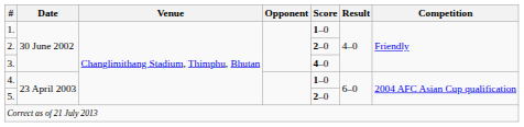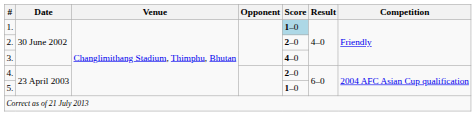 <table class="wikitable" style="font-size:95%;">
 <tr>
 <th>#</th>
 <th>Date</th>
 <th>Venue</th>
 <th>Opponent</th>
 <th>Score</th>
 <th>Result</th>
 <th>Competition</th>
 </tr>
 <tr>
 <td>1.</td>
 <td rowspan="3">30 June 2002</td>
 <td rowspan="5"><a href='#'>Changlimithang Stadium</a>, <a href='#'>Thimphu</a>, <a href='#'>Bhutan</a></td>
 <td rowspan="3"></td>
-<td><strong>1</strong>–0</td>
+<td style="background: lightblue;"><strong>1</strong>–0</td>
 <td rowspan="3">4–0</td>
 <td rowspan="3"><a href='#'>Friendly</a></td>
 </tr>
 <tr>
 <td>2.</td>
 <td><strong>2</strong>–0</td>
 </tr>
 <tr>
 <td>3.</td>
 <td><strong>4</strong>–0</td>
 </tr>
 <tr>
 <td>4.</td>
 <td rowspan="2">23 April 2003</td>
 <td rowspan="2"></td>
-<td><strong>1</strong>–0</td>
+<td><strong>2</strong>–0</td>
 <td rowspan="2">6–0</td>
 <td rowspan="2"><a href='#'>2004 AFC Asian Cup qualification</a></td>
 </tr>
 <tr>
 <td>5.</td>
-<td><strong>2</strong>–0</td>
+<td><strong>1</strong>–0</td>
 </tr>
 <tr>
 <td colspan="12"><small><em>Correct as of 21 July 2013</em></small></td>
 </tr>
 </table>
